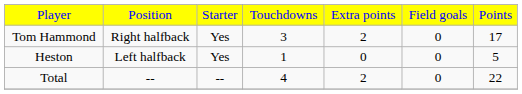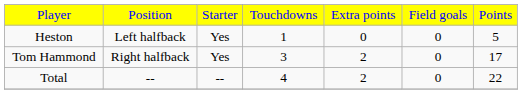 <table class="wikitable" width="70%">
 <tr align="center"  style="background:yellow;color:blue;">
 <td>Player</td>
 <td>Position</td>
 <td>Starter</td>
 <td>Touchdowns</td>
 <td>Extra points</td>
 <td>Field goals</td>
 <td>Points</td>
 </tr>
 <tr align="center" bgcolor="">
+<td>Heston</td>
+<td>Left halfback</td>
+<td>Yes</td>
+<td>1</td>
+<td>0</td>
+<td>0</td>
+<td>5</td>
+</tr>
+<tr align="center" bgcolor="">
 <td>Tom Hammond</td>
 <td>Right halfback</td>
 <td>Yes</td>
 <td>3</td>
 <td>2</td>
 <td>0</td>
 <td>17</td>
-</tr>
-<tr align="center" bgcolor="">
-<td>Heston</td>
-<td>Left halfback</td>
-<td>Yes</td>
-<td>1</td>
-<td>0</td>
-<td>0</td>
-<td>5</td>
 </tr>
 <tr align="center" bgcolor="">
 <td>Total</td>
 <td>--</td>
 <td>--</td>
 <td>4</td>
 <td>2</td>
 <td>0</td>
 <td>22</td>
 </tr>
 <tr align="center" bgcolor="">
 </tr>
 </table>
